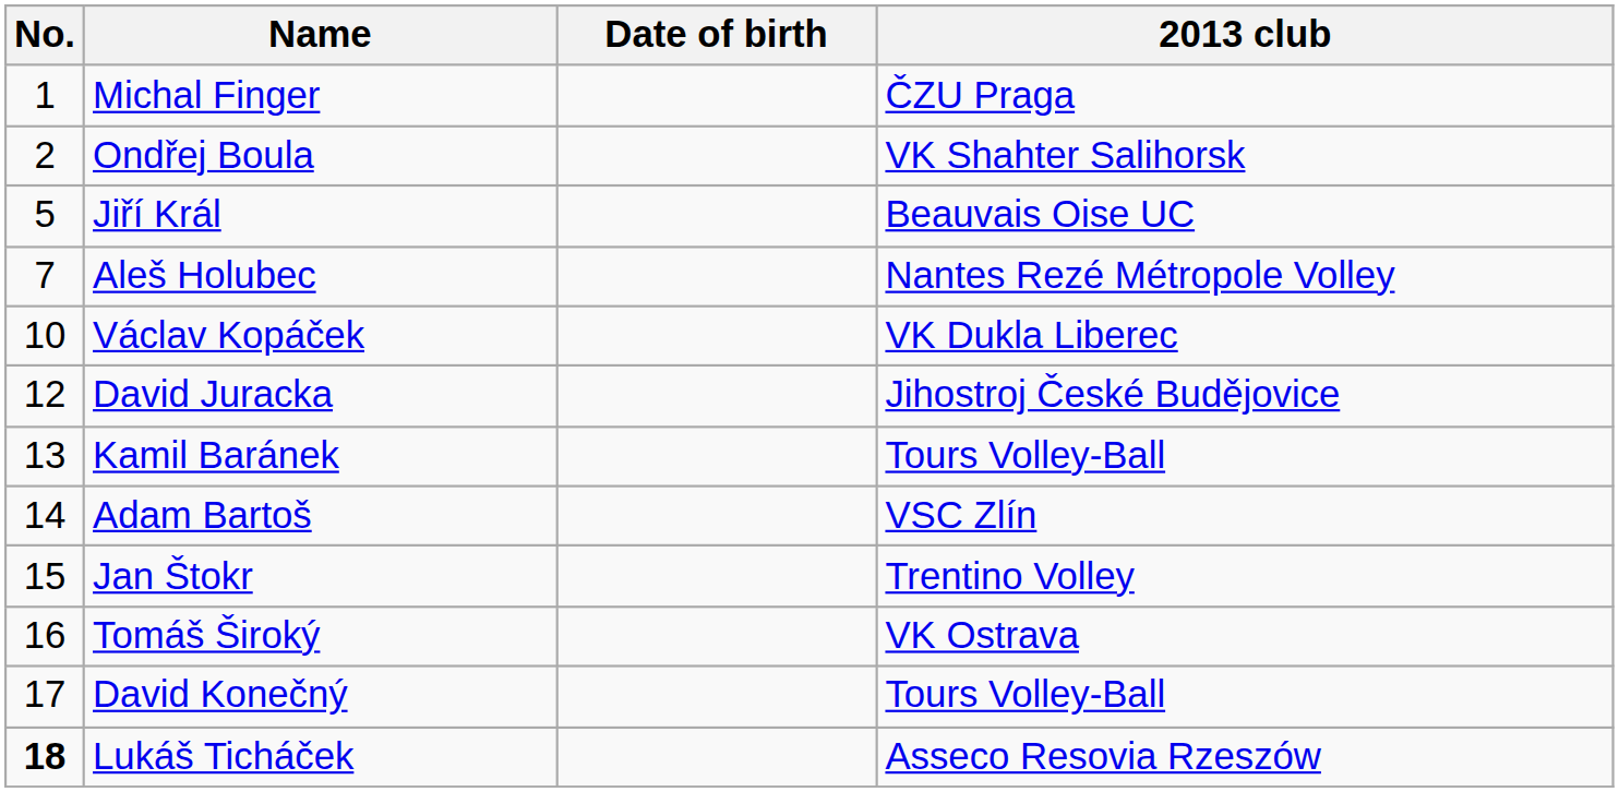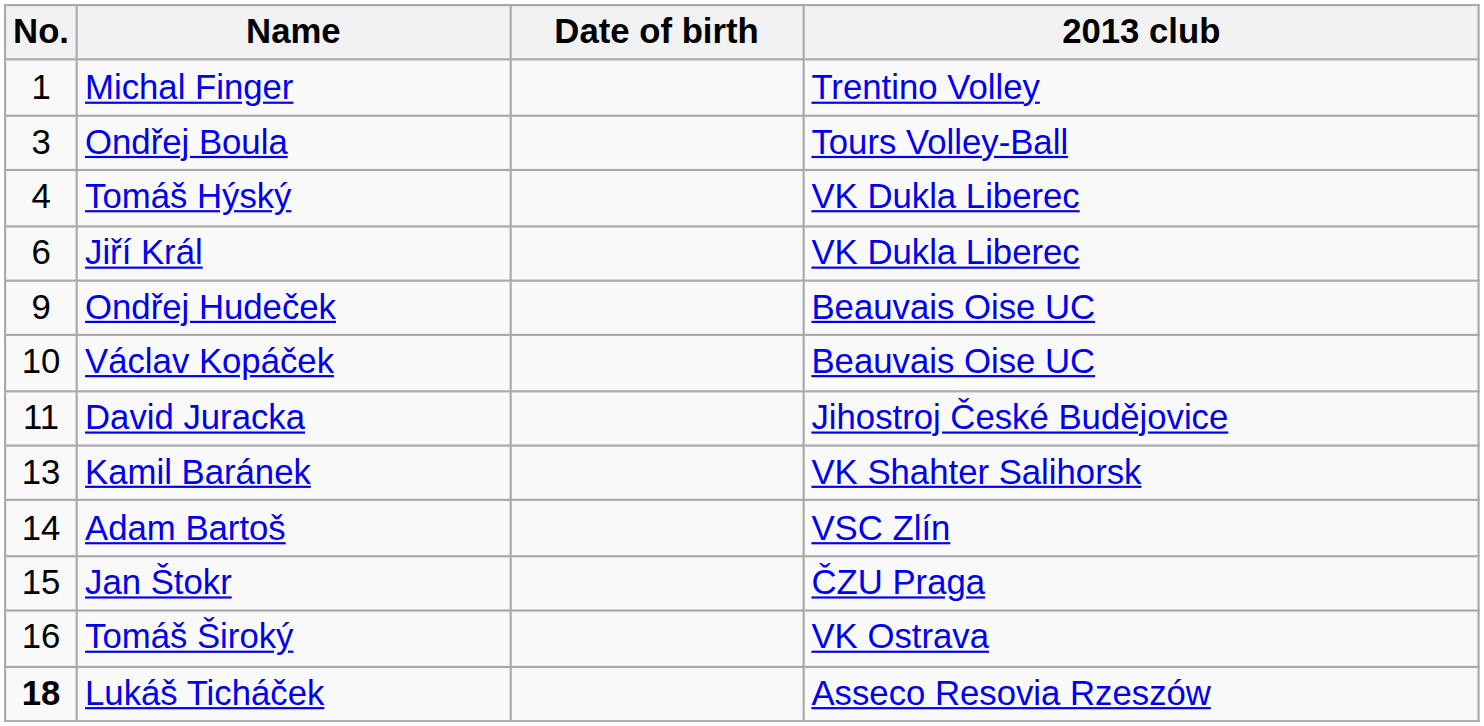 <table class="wikitable sortable" style="font-size:100%; text-align:left;">
 <tr>
 <th>No.</th>
 <th style="width:12em">Name</th>
 <th style="width:8em">Date of birth</th>
 <th style="width:19em">2013 club</th>
 </tr>
 <tr>
 <td align=center>1</td>
 <td><a href='#'>Michal Finger</a></td>
 <td align=right></td>
-<td> <a href='#'>ČZU Praga</a></td>
+<td> <a href='#'>Trentino Volley</a></td>
 </tr>
 <tr>
-<td align=center>2</td>
+<td align=center>3</td>
 <td><a href='#'>Ondřej Boula</a></td>
 <td align=right></td>
-<td> <a href='#'>VK Shahter Salihorsk</a></td>
+<td> <a href='#'>Tours Volley-Ball</a></td>
 </tr>
 <tr>
-<td align=center>5</td>
+<td align=center>4</td>
+<td><a href='#'>Tomáš Hýský</a></td>
+<td align=right></td>
+<td> <a href='#'>VK Dukla Liberec</a></td>
+</tr>
+<tr>
+<td align=center>6</td>
 <td><a href='#'>Jiří Král</a></td>
 <td align=right></td>
-<td> <a href='#'>Beauvais Oise UC</a></td>
+<td> <a href='#'>VK Dukla Liberec</a></td>
 </tr>
 <tr>
-<td align=center>7</td>
-<td><a href='#'>Aleš Holubec</a></td>
+<td align=center>9</td>
+<td><a href='#'>Ondřej Hudeček </a></td>
 <td align=right></td>
-<td> <a href='#'>Nantes Rezé Métropole Volley</a></td>
+<td> <a href='#'>Beauvais Oise UC</a></td>
 </tr>
 <tr>
 <td align=center>10</td>
 <td><a href='#'>Václav Kopáček</a></td>
 <td align=right></td>
-<td> <a href='#'>VK Dukla Liberec</a></td>
+<td> <a href='#'>Beauvais Oise UC</a></td>
 </tr>
 <tr>
-<td align=center>12</td>
+<td align=center>11</td>
 <td><a href='#'>David Juracka</a></td>
 <td align=right></td>
 <td> <a href='#'>Jihostroj České Budějovice</a></td>
 </tr>
 <tr>
 <td align=center>13</td>
 <td><a href='#'>Kamil Baránek</a></td>
 <td align=right></td>
-<td> <a href='#'>Tours Volley-Ball</a></td>
+<td> <a href='#'>VK Shahter Salihorsk</a></td>
 </tr>
 <tr>
 <td align=center>14</td>
 <td><a href='#'>Adam Bartoš</a></td>
 <td align=right></td>
 <td> <a href='#'>VSC Zlín</a></td>
 </tr>
 <tr>
 <td align=center>15</td>
 <td><a href='#'>Jan Štokr</a></td>
 <td align=right></td>
-<td> <a href='#'>Trentino Volley</a></td>
+<td> <a href='#'>ČZU Praga</a></td>
 </tr>
 <tr>
 <td align=center>16</td>
 <td><a href='#'>Tomáš Široký</a></td>
 <td align=right></td>
 <td> <a href='#'>VK Ostrava</a></td>
 </tr>
 <tr>
-<td align=center>17</td>
-<td><a href='#'>David Konečný</a></td>
-<td align=right></td>
-<td> <a href='#'>Tours Volley-Ball</a></td>
-</tr>
-<tr>
 <td align=center><strong>18</strong></td>
 <td><a href='#'>Lukáš Ticháček</a></td>
 <td align=right></td>
 <td> <a href='#'>Asseco Resovia Rzeszów</a></td>
 </tr>
 </table>
